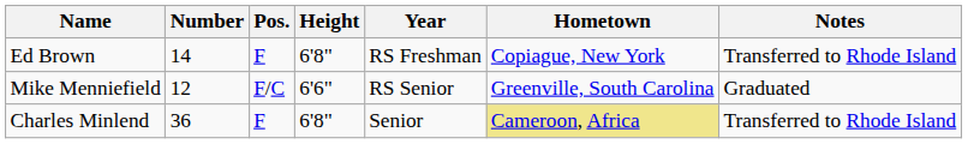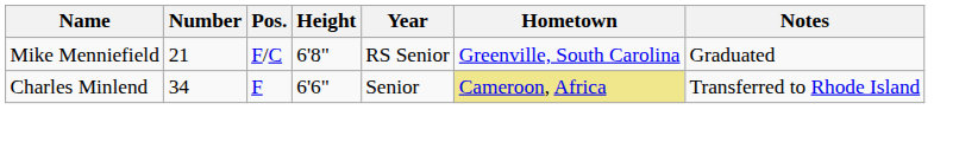 <table class="wikitable sortable" border="1">
 <tr>
 <th>Name</th>
 <th>Number</th>
 <th>Pos.</th>
 <th>Height</th>
 <th>Year</th>
 <th>Hometown</th>
 <th class="unsortable">Notes</th>
 </tr>
 <tr>
-<td sortname>Ed Brown</td>
-<td>14</td>
-<td><a href='#'>F</a></td>
+<td sortname>Mike Menniefield</td>
+<td>21</td>
+<td><a href='#'>F</a>/<a href='#'>C</a></td>
 <td>6'8"</td>
-<td>RS Freshman</td>
-<td><a href='#'>Copiague, New York</a></td>
-<td>Transferred to <a href='#'>Rhode Island</a></td>
-</tr>
-<tr>
-<td sortname>Mike Menniefield</td>
-<td>12</td>
-<td><a href='#'>F</a>/<a href='#'>C</a></td>
-<td>6'6"</td>
 <td>RS Senior</td>
 <td><a href='#'>Greenville, South Carolina</a></td>
 <td>Graduated</td>
 </tr>
 <tr>
 <td sortname>Charles Minlend</td>
-<td>36</td>
+<td>34</td>
 <td><a href='#'>F</a></td>
-<td>6'8"</td>
+<td>6'6"</td>
 <td>Senior</td>
 <td style="background: khaki;"><a href='#'>Cameroon</a>, <a href='#'>Africa</a></td>
 <td>Transferred to <a href='#'>Rhode Island</a></td>
 </tr>
 </table>
